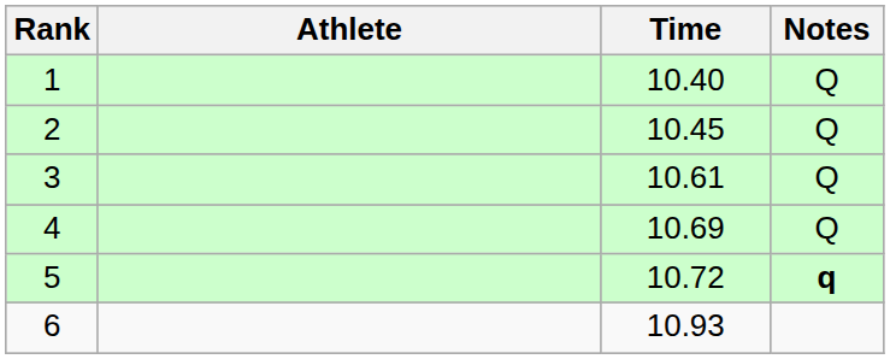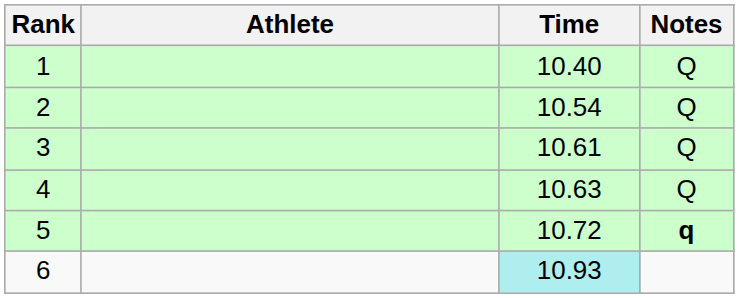 <table class="wikitable" style="text-align:center">
 <tr>
 <th width=40>Rank</th>
 <th width=250>Athlete</th>
 <th width=80>Time</th>
 <th width=50>Notes</th>
 </tr>
 <tr bgcolor="ccffcc">
 <td>1</td>
 <td align=left></td>
 <td>10.40</td>
 <td>Q</td>
 </tr>
 <tr bgcolor="ccffcc">
 <td>2</td>
 <td align=left></td>
-<td>10.45</td>
+<td>10.54</td>
 <td>Q</td>
 </tr>
 <tr bgcolor="ccffcc">
 <td>3</td>
 <td align=left></td>
 <td>10.61</td>
 <td>Q</td>
 </tr>
 <tr bgcolor="ccffcc">
 <td>4</td>
 <td align=left></td>
-<td>10.69</td>
+<td>10.63</td>
 <td>Q</td>
 </tr>
 <tr bgcolor="ccffcc">
 <td>5</td>
 <td align=left></td>
 <td>10.72</td>
 <td><strong>q</strong></td>
 </tr>
 <tr>
 <td>6</td>
 <td align=left></td>
-<td>10.93</td>
+<td style="background: paleturquoise;">10.93</td>
 <td></td>
 </tr>
 </table>
